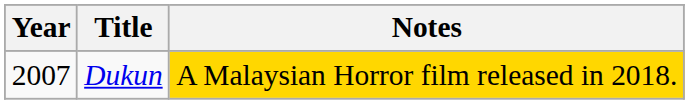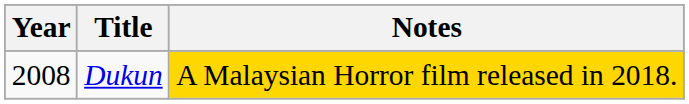 <table class="wikitable sortable">
 <tr>
 <th>Year</th>
 <th>Title</th>
 <th class="unsortable">Notes</th>
 </tr>
 <tr>
-<td>2007</td>
+<td>2008</td>
 <td><em><a href='#'>Dukun</a></em></td>
 <td style="background: gold;">A Malaysian Horror film released in 2018.</td>
 </tr>
 </table>
